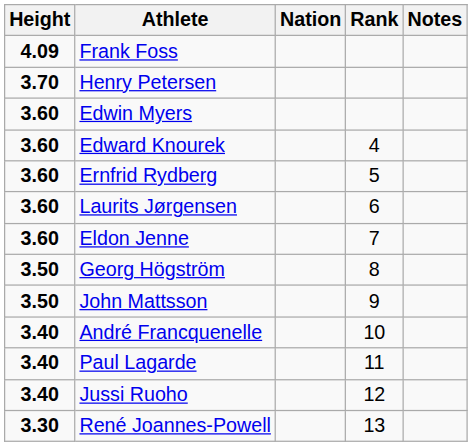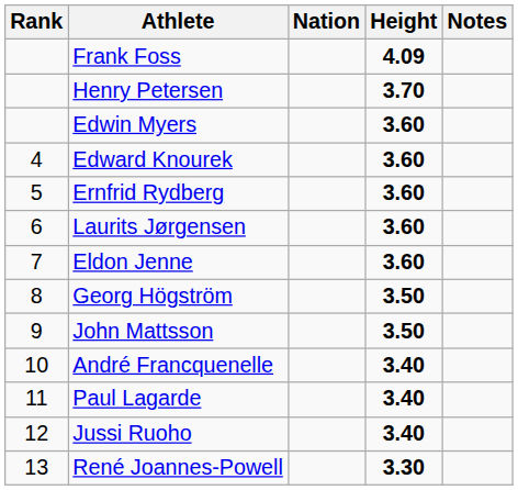 <table class="wikitable sortable" style="text-align:center">
 <tr>
-<th>Height</th>
+<th>Rank</th>
 <th>Athlete</th>
 <th>Nation</th>
-<th>Rank</th>
+<th>Height</th>
 <th>Notes</th>
 </tr>
 <tr>
-<td><strong>4.09</strong></td>
+<td></td>
 <td align=left><a href='#'>Frank Foss</a></td>
 <td align=left></td>
-<td></td>
+<td><strong>4.09</strong></td>
 <td></td>
 </tr>
 <tr>
-<td><strong>3.70</strong></td>
+<td></td>
 <td align=left><a href='#'>Henry Petersen</a></td>
 <td align=left></td>
-<td></td>
+<td><strong>3.70</strong></td>
 <td></td>
 </tr>
 <tr>
-<td><strong>3.60</strong></td>
+<td></td>
 <td align=left><a href='#'>Edwin Myers</a></td>
 <td align=left></td>
-<td></td>
+<td><strong>3.60</strong></td>
 <td></td>
 </tr>
 <tr>
-<td><strong>3.60</strong></td>
+<td>4</td>
 <td align=left><a href='#'>Edward Knourek</a></td>
 <td align=left></td>
-<td>4</td>
+<td><strong>3.60</strong></td>
 <td></td>
 </tr>
 <tr>
-<td><strong>3.60</strong></td>
+<td>5</td>
 <td align=left><a href='#'>Ernfrid Rydberg</a></td>
 <td align=left></td>
-<td>5</td>
+<td><strong>3.60</strong></td>
 <td></td>
 </tr>
 <tr>
-<td><strong>3.60</strong></td>
+<td>6</td>
 <td align=left><a href='#'>Laurits Jørgensen</a></td>
 <td align=left></td>
-<td>6</td>
+<td><strong>3.60</strong></td>
 <td></td>
 </tr>
 <tr>
-<td><strong>3.60</strong></td>
+<td>7</td>
 <td align=left><a href='#'>Eldon Jenne</a></td>
 <td align=left></td>
-<td>7</td>
+<td><strong>3.60</strong></td>
 <td></td>
 </tr>
 <tr>
-<td><strong>3.50</strong></td>
+<td>8</td>
 <td align=left><a href='#'>Georg Högström</a></td>
 <td align=left></td>
-<td>8</td>
+<td><strong>3.50</strong></td>
 <td></td>
 </tr>
 <tr>
-<td><strong>3.50</strong></td>
+<td>9</td>
 <td align=left><a href='#'>John Mattsson</a></td>
 <td align=left></td>
-<td>9</td>
+<td><strong>3.50</strong></td>
 <td></td>
 </tr>
 <tr>
-<td><strong>3.40</strong></td>
+<td>10</td>
 <td align=left><a href='#'>André Francquenelle</a></td>
 <td align=left></td>
-<td>10</td>
+<td><strong>3.40</strong></td>
 <td></td>
 </tr>
 <tr>
-<td><strong>3.40</strong></td>
+<td>11</td>
 <td align=left><a href='#'>Paul Lagarde</a></td>
 <td align=left></td>
-<td>11</td>
+<td><strong>3.40</strong></td>
 <td></td>
 </tr>
 <tr>
-<td><strong>3.40</strong></td>
+<td>12</td>
 <td align=left><a href='#'>Jussi Ruoho</a></td>
 <td align=left></td>
-<td>12</td>
+<td><strong>3.40</strong></td>
 <td></td>
 </tr>
 <tr>
-<td><strong>3.30</strong></td>
+<td>13</td>
 <td align=left><a href='#'>René Joannes-Powell</a></td>
 <td align=left></td>
-<td>13</td>
+<td><strong>3.30</strong></td>
 <td></td>
 </tr>
 </table>
